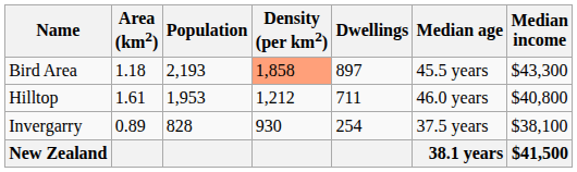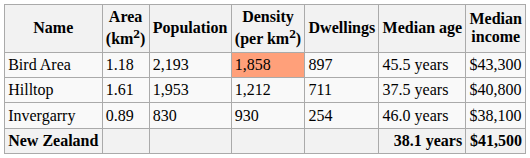 <table class="wikitable defaultright col1left">
 <tr>
 <th>Name</th>
 <th>Area<br>(km<sup>2</sup>)</th>
 <th>Population</th>
 <th>Density<br>(per km<sup>2</sup>)</th>
 <th>Dwellings</th>
 <th>Median age</th>
 <th>Median<br>income</th>
 </tr>
 <tr>
 <td>Bird Area</td>
 <td>1.18</td>
 <td>2,193</td>
 <td style="background: lightsalmon;">1,858</td>
 <td>897</td>
 <td>45.5 years</td>
 <td>$43,300</td>
 </tr>
 <tr>
 <td>Hilltop</td>
 <td>1.61</td>
 <td>1,953</td>
 <td>1,212</td>
 <td>711</td>
-<td>46.0 years</td>
+<td>37.5 years</td>
 <td>$40,800</td>
 </tr>
 <tr>
 <td>Invergarry</td>
 <td>0.89</td>
-<td>828</td>
+<td>830</td>
 <td>930</td>
 <td>254</td>
-<td>37.5 years</td>
+<td>46.0 years</td>
 <td>$38,100</td>
 </tr>
 <tr>
 <th>New Zealand</th>
 <th></th>
 <th></th>
 <th></th>
 <th></th>
 <th style="text-align:right;">38.1 years</th>
 <th style="text-align:right;">$41,500</th>
 </tr>
 </table>
